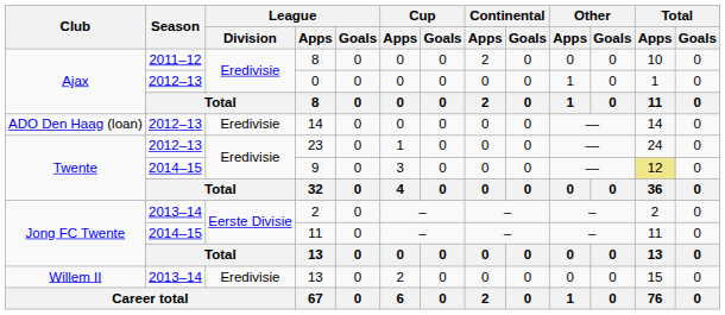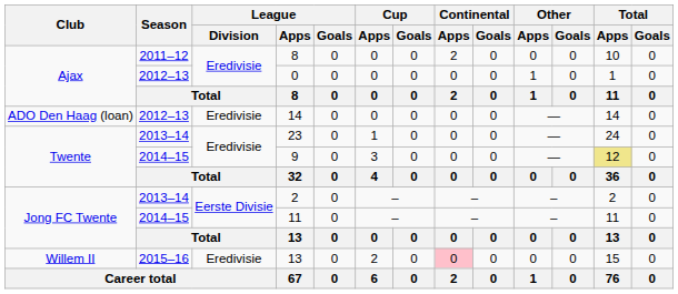 <table class="wikitable" style="text-align:center">
 <tr>
 <th rowspan="2">Club</th>
 <th rowspan="2">Season</th>
 <th colspan="3">League</th>
 <th colspan="2">Cup</th>
 <th colspan="2">Continental</th>
 <th colspan="2">Other</th>
 <th colspan="2">Total</th>
 </tr>
 <tr>
 <th>Division</th>
 <th>Apps</th>
 <th>Goals</th>
 <th>Apps</th>
 <th>Goals</th>
 <th>Apps</th>
 <th>Goals</th>
 <th>Apps</th>
 <th>Goals</th>
 <th>Apps</th>
 <th>Goals</th>
 </tr>
 <tr>
 <td rowspan="3"><a href='#'>Ajax</a></td>
 <td><a href='#'>2011–12</a></td>
 <td rowspan="2"><a href='#'>Eredivisie</a></td>
 <td>8</td>
 <td>0</td>
 <td>0</td>
 <td>0</td>
 <td>2</td>
 <td>0</td>
 <td>0</td>
 <td>0</td>
 <td>10</td>
 <td>0</td>
 </tr>
 <tr>
 <td><a href='#'>2012–13</a></td>
 <td>0</td>
 <td>0</td>
 <td>0</td>
 <td>0</td>
 <td>0</td>
 <td>0</td>
 <td>1</td>
 <td>0</td>
 <td>1</td>
 <td>0</td>
 </tr>
 <tr>
 <th colspan="2">Total</th>
 <th>8</th>
 <th>0</th>
 <th>0</th>
 <th>0</th>
 <th>2</th>
 <th>0</th>
 <th>1</th>
 <th>0</th>
 <th>11</th>
 <th>0</th>
 </tr>
 <tr>
 <td><a href='#'>ADO Den Haag</a> (loan)</td>
 <td><a href='#'>2012–13</a></td>
 <td>Eredivisie</td>
 <td>14</td>
 <td>0</td>
 <td>0</td>
 <td>0</td>
 <td>0</td>
 <td>0</td>
 <td colspan="2">—</td>
 <td>14</td>
 <td>0</td>
 </tr>
 <tr>
 <td rowspan="3"><a href='#'>Twente</a></td>
-<td><a href='#'>2012–13</a></td>
+<td><a href='#'>2013–14</a></td>
 <td rowspan="2">Eredivisie</td>
 <td>23</td>
 <td>0</td>
 <td>1</td>
 <td>0</td>
 <td>0</td>
 <td>0</td>
 <td colspan="2">—</td>
 <td>24</td>
 <td>0</td>
 </tr>
 <tr>
 <td><a href='#'>2014–15</a></td>
 <td>9</td>
 <td>0</td>
 <td>3</td>
 <td>0</td>
 <td>0</td>
 <td>0</td>
 <td colspan="2">—</td>
 <td style="background: khaki;">12</td>
 <td>0</td>
 </tr>
 <tr>
 <th colspan="2">Total</th>
 <th>32</th>
 <th>0</th>
 <th>4</th>
 <th>0</th>
 <th>0</th>
 <th>0</th>
 <th>0</th>
 <th>0</th>
 <th>36</th>
 <th>0</th>
 </tr>
 <tr>
 <td rowspan="3"><a href='#'>Jong FC Twente</a></td>
 <td><a href='#'>2013–14</a></td>
 <td rowspan="2"><a href='#'>Eerste Divisie</a></td>
 <td>2</td>
 <td>0</td>
 <td colspan="2">–</td>
 <td colspan="2">–</td>
 <td colspan="2">–</td>
 <td>2</td>
 <td>0</td>
 </tr>
 <tr>
 <td><a href='#'>2014–15</a></td>
 <td>11</td>
 <td>0</td>
 <td colspan="2">–</td>
 <td colspan="2">–</td>
 <td colspan="2">–</td>
 <td>11</td>
 <td>0</td>
 </tr>
 <tr>
 <th colspan="2">Total</th>
 <th>13</th>
 <th>0</th>
 <th>0</th>
 <th>0</th>
 <th>0</th>
 <th>0</th>
 <th>0</th>
 <th>0</th>
 <th>13</th>
 <th>0</th>
 </tr>
 <tr>
 <td><a href='#'>Willem II</a></td>
-<td><a href='#'>2013–14</a></td>
+<td><a href='#'>2015–16</a></td>
 <td>Eredivisie</td>
 <td>13</td>
 <td>0</td>
 <td>2</td>
 <td>0</td>
-<td>0</td>
+<td style="background: pink;">0</td>
 <td>0</td>
 <td>0</td>
 <td>0</td>
 <td>15</td>
 <td>0</td>
 </tr>
 <tr>
 <th colspan="3">Career total</th>
 <th>67</th>
 <th>0</th>
 <th>6</th>
 <th>0</th>
 <th>2</th>
 <th>0</th>
 <th>1</th>
 <th>0</th>
 <th>76</th>
 <th>0</th>
 </tr>
 </table>
